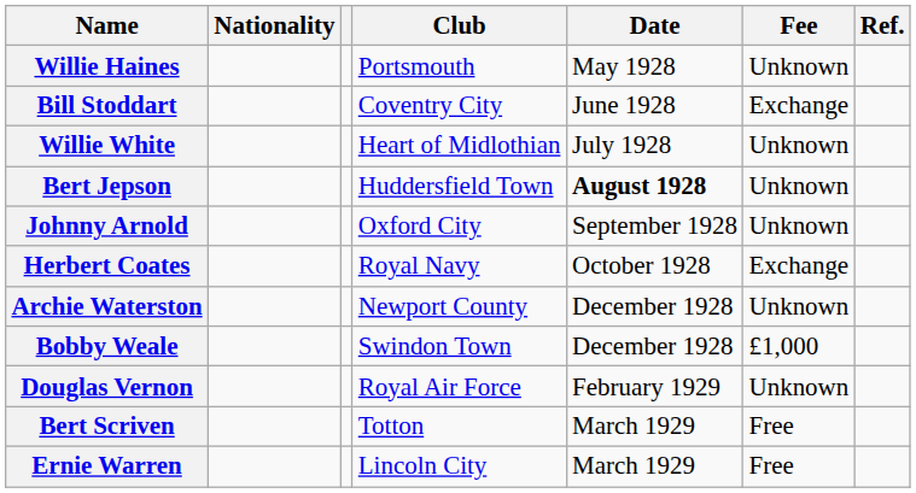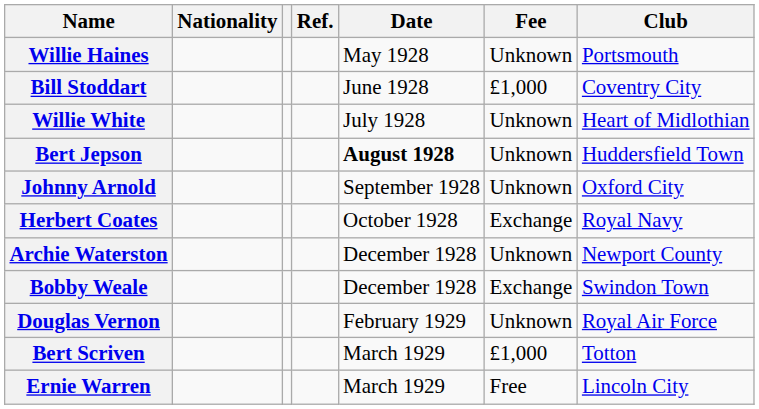 <table class="wikitable plainrowheaders">
 <tr>
 <th scope="col">Name</th>
 <th scope="col">Nationality</th>
 <th scope="col"></th>
-<th scope="col">Club</th>
+<th scope="col">Ref.</th>
 <th scope="col">Date</th>
 <th scope="col">Fee</th>
-<th scope="col">Ref.</th>
+<th scope="col">Club</th>
 </tr>
 <tr>
 <th scope="row"><a href='#'>Willie Haines</a></th>
 <td></td>
 <td align="center"></td>
-<td> <a href='#'>Portsmouth</a></td>
+<td align="center"></td>
 <td>May 1928</td>
 <td>Unknown</td>
-<td align="center"></td>
+<td> <a href='#'>Portsmouth</a></td>
 </tr>
 <tr>
 <th scope="row"><a href='#'>Bill Stoddart</a></th>
 <td></td>
 <td align="center"></td>
+<td align="center"></td>
+<td>June 1928</td>
+<td>£1,000</td>
 <td> <a href='#'>Coventry City</a></td>
-<td>June 1928</td>
-<td>Exchange</td>
-<td align="center"></td>
 </tr>
 <tr>
 <th scope="row"><a href='#'>Willie White</a></th>
 <td></td>
 <td align="center"></td>
-<td> <a href='#'>Heart of Midlothian</a></td>
+<td align="center"></td>
 <td>July 1928</td>
 <td>Unknown</td>
-<td align="center"></td>
+<td> <a href='#'>Heart of Midlothian</a></td>
 </tr>
 <tr>
 <th scope="row"><a href='#'>Bert Jepson</a></th>
 <td></td>
 <td align="center"></td>
-<td> <a href='#'>Huddersfield Town</a></td>
+<td align="center"></td>
 <td><strong>August 1928</strong></td>
 <td>Unknown</td>
-<td align="center"></td>
+<td> <a href='#'>Huddersfield Town</a></td>
 </tr>
 <tr>
 <th scope="row"><a href='#'>Johnny Arnold</a></th>
 <td></td>
 <td align="center"></td>
-<td> <a href='#'>Oxford City</a></td>
+<td align="center"></td>
 <td>September 1928</td>
 <td>Unknown</td>
-<td align="center"></td>
+<td> <a href='#'>Oxford City</a></td>
 </tr>
 <tr>
 <th scope="row"><a href='#'>Herbert Coates</a></th>
 <td></td>
 <td align="center"></td>
-<td> <a href='#'>Royal Navy</a></td>
+<td align="center"></td>
 <td>October 1928</td>
 <td>Exchange</td>
-<td align="center"></td>
+<td> <a href='#'>Royal Navy</a></td>
 </tr>
 <tr>
 <th scope="row"><a href='#'>Archie Waterston</a></th>
 <td></td>
 <td align="center"></td>
-<td> <a href='#'>Newport County</a></td>
+<td align="center"></td>
 <td>December 1928</td>
 <td>Unknown</td>
-<td align="center"></td>
+<td> <a href='#'>Newport County</a></td>
 </tr>
 <tr>
 <th scope="row"><a href='#'>Bobby Weale</a></th>
 <td></td>
 <td align="center"></td>
+<td align="center"></td>
+<td>December 1928</td>
+<td>Exchange</td>
 <td> <a href='#'>Swindon Town</a></td>
-<td>December 1928</td>
-<td>£1,000</td>
-<td align="center"></td>
 </tr>
 <tr>
 <th scope="row"><a href='#'>Douglas Vernon</a></th>
 <td></td>
 <td align="center"></td>
-<td> <a href='#'>Royal Air Force</a></td>
+<td align="center"></td>
 <td>February 1929</td>
 <td>Unknown</td>
-<td align="center"></td>
+<td> <a href='#'>Royal Air Force</a></td>
 </tr>
 <tr>
 <th scope="row"><a href='#'>Bert Scriven</a></th>
 <td></td>
 <td align="center"></td>
+<td align="center"></td>
+<td>March 1929</td>
+<td>£1,000</td>
 <td> <a href='#'>Totton</a></td>
-<td>March 1929</td>
-<td>Free</td>
-<td align="center"></td>
 </tr>
 <tr>
 <th scope="row"><a href='#'>Ernie Warren</a></th>
 <td></td>
 <td align="center"></td>
-<td> <a href='#'>Lincoln City</a></td>
+<td align="center"></td>
 <td>March 1929</td>
 <td>Free</td>
-<td align="center"></td>
+<td> <a href='#'>Lincoln City</a></td>
 </tr>
 </table>
